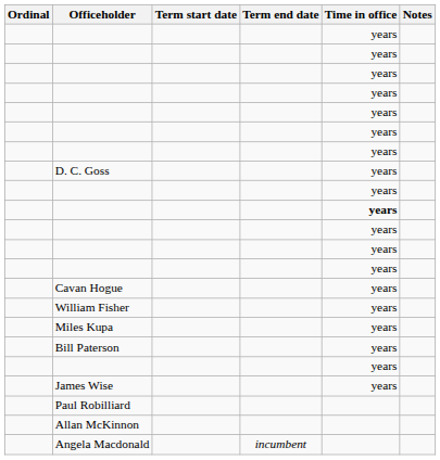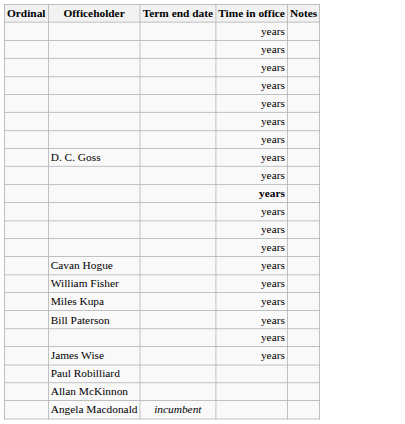 <table class='wikitable sortable'>
 <tr>
 <th>Ordinal</th>
 <th>Officeholder</th>
-<th>Term start date</th>
 <th>Term end date</th>
 <th>Time in office</th>
 <th>Notes</th>
 </tr>
 <tr>
 <td align=center></td>
 <td></td>
 <td align=center></td>
+<td align=right> years</td>
+<td></td>
+</tr>
+<tr>
+<td align=center></td>
+<td></td>
 <td align=center></td>
 <td align=right> years</td>
 <td></td>
 </tr>
 <tr>
 <td align=center></td>
 <td></td>
 <td align=center></td>
+<td align=right> years</td>
+<td></td>
+</tr>
+<tr>
+<td align=center></td>
+<td></td>
 <td align=center></td>
 <td align=right> years</td>
 <td></td>
 </tr>
 <tr>
 <td align=center></td>
 <td></td>
 <td align=center></td>
+<td align=right> years</td>
+<td></td>
+</tr>
+<tr>
+<td align=center></td>
+<td></td>
 <td align=center></td>
 <td align=right> years</td>
 <td></td>
 </tr>
 <tr>
 <td align=center></td>
 <td></td>
 <td align=center></td>
+<td align=right> years</td>
+<td></td>
+</tr>
+<tr>
+<td align=center></td>
+<td>D. C. Goss</td>
 <td align=center></td>
 <td align=right> years</td>
 <td></td>
 </tr>
 <tr>
 <td align=center></td>
 <td></td>
 <td align=center></td>
+<td align=right> years</td>
+<td></td>
+</tr>
+<tr>
+<td align=center></td>
+<td></td>
+<td align=center></td>
+<td align=right><strong> years</strong></td>
+<td></td>
+</tr>
+<tr>
+<td align=center></td>
+<td></td>
 <td align=center></td>
 <td align=right> years</td>
 <td></td>
 </tr>
 <tr>
 <td align=center></td>
 <td></td>
 <td align=center></td>
+<td align=right> years</td>
+<td></td>
+</tr>
+<tr>
+<td align=center></td>
+<td></td>
+<td align=center></td>
+<td align=right> years</td>
+<td></td>
+</tr>
+<tr>
+<td align=center></td>
+<td>Cavan Hogue</td>
+<td align=center></td>
+<td align=right> years</td>
+<td></td>
+</tr>
+<tr>
+<td align=center></td>
+<td>William Fisher</td>
+<td align=center></td>
+<td align=right> years</td>
+<td></td>
+</tr>
+<tr>
+<td align=center></td>
+<td>Miles Kupa</td>
+<td align=center></td>
+<td align=right> years</td>
+<td></td>
+</tr>
+<tr>
+<td align=center></td>
+<td>Bill Paterson</td>
 <td align=center></td>
 <td align=right> years</td>
 <td></td>
 </tr>
 <tr>
 <td align=center></td>
 <td></td>
 <td align=center></td>
-<td align=center></td>
-<td align=right> years</td>
-<td></td>
-</tr>
-<tr>
-<td align=center></td>
-<td>D. C. Goss</td>
-<td align=center></td>
-<td align=center></td>
-<td align=right> years</td>
-<td></td>
-</tr>
-<tr>
-<td align=center></td>
-<td></td>
-<td align=center></td>
-<td align=center></td>
-<td align=right> years</td>
-<td></td>
-</tr>
-<tr>
-<td align=center></td>
-<td></td>
-<td align=center></td>
-<td align=center></td>
-<td align=right><strong> years</strong></td>
-<td></td>
-</tr>
-<tr>
-<td align=center></td>
-<td></td>
-<td align=center></td>
-<td align=center></td>
-<td align=right> years</td>
-<td></td>
-</tr>
-<tr>
-<td align=center></td>
-<td></td>
-<td align=center></td>
-<td align=center></td>
-<td align=right> years</td>
-<td></td>
-</tr>
-<tr>
-<td align=center></td>
-<td></td>
-<td align=center></td>
-<td align=center></td>
-<td align=right> years</td>
-<td></td>
-</tr>
-<tr>
-<td align=center></td>
-<td>Cavan Hogue</td>
-<td align=center></td>
-<td align=center></td>
-<td align=right> years</td>
-<td></td>
-</tr>
-<tr>
-<td align=center></td>
-<td>William Fisher</td>
-<td align=center></td>
-<td align=center></td>
-<td align=right> years</td>
-<td></td>
-</tr>
-<tr>
-<td align=center></td>
-<td>Miles Kupa</td>
-<td align=center></td>
-<td align=center></td>
-<td align=right> years</td>
-<td></td>
-</tr>
-<tr>
-<td align=center></td>
-<td>Bill Paterson</td>
-<td align=center></td>
-<td align=center></td>
-<td align=right> years</td>
-<td></td>
-</tr>
-<tr>
-<td align=center></td>
-<td></td>
-<td align=center></td>
-<td align=center></td>
 <td align=right> years</td>
 <td></td>
 </tr>
 <tr>
 <td align=center></td>
 <td>James Wise</td>
-<td align=center></td>
 <td align=center></td>
 <td align=right> years</td>
 <td></td>
 </tr>
 <tr>
 <td align=center></td>
 <td>Paul Robilliard</td>
 <td align=center></td>
-<td align=center></td>
 <td align=right></td>
 <td></td>
 </tr>
 <tr>
 <td align=center></td>
 <td>Allan McKinnon</td>
 <td align=center></td>
-<td align=center></td>
 <td align=right></td>
 <td></td>
 </tr>
 <tr>
 <td align=center></td>
 <td>Angela Macdonald</td>
-<td align=center></td>
 <td align=center><em>incumbent</em></td>
 <td align=right></td>
 <td></td>
 </tr>
 </table>
